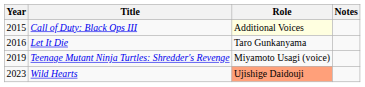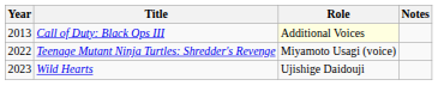 <table class="wikitable">
 <tr>
 <th>Year</th>
 <th>Title</th>
 <th>Role</th>
 <th>Notes</th>
 </tr>
 <tr>
-<td>2015</td>
+<td>2013</td>
 <td><em><a href='#'>Call of Duty: Black Ops III</a></em></td>
 <td style="background: lightyellow;">Additional Voices</td>
 <td></td>
 </tr>
 <tr>
-<td>2016</td>
-<td><em><a href='#'>Let It Die</a></em></td>
-<td>Taro Gunkanyama</td>
-<td></td>
-</tr>
-<tr>
-<td>2019</td>
+<td>2022</td>
 <td><em><a href='#'>Teenage Mutant Ninja Turtles: Shredder's Revenge</a></em></td>
 <td>Miyamoto Usagi (voice)</td>
 <td></td>
 </tr>
 <tr>
 <td>2023</td>
 <td><em><a href='#'>Wild Hearts</a></em></td>
-<td style="background: lightsalmon;">Ujishige Daidouji</td>
+<td>Ujishige Daidouji</td>
 <td></td>
 </tr>
 </table>
